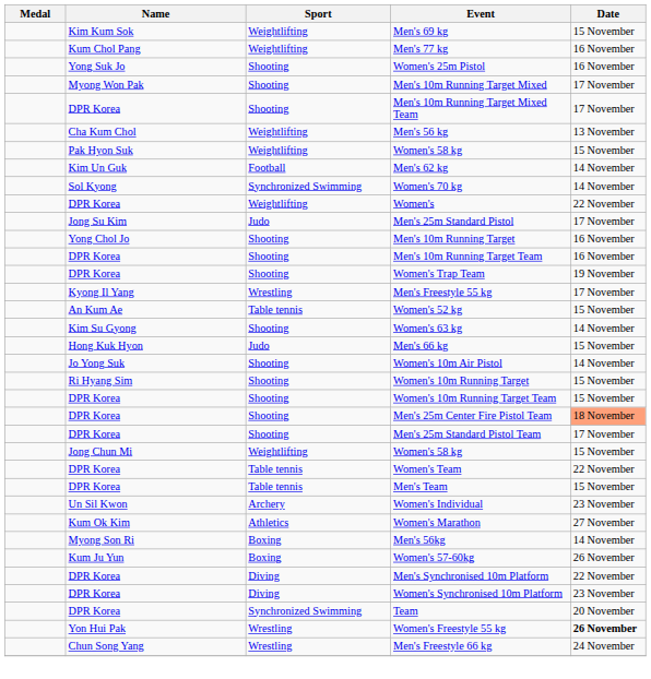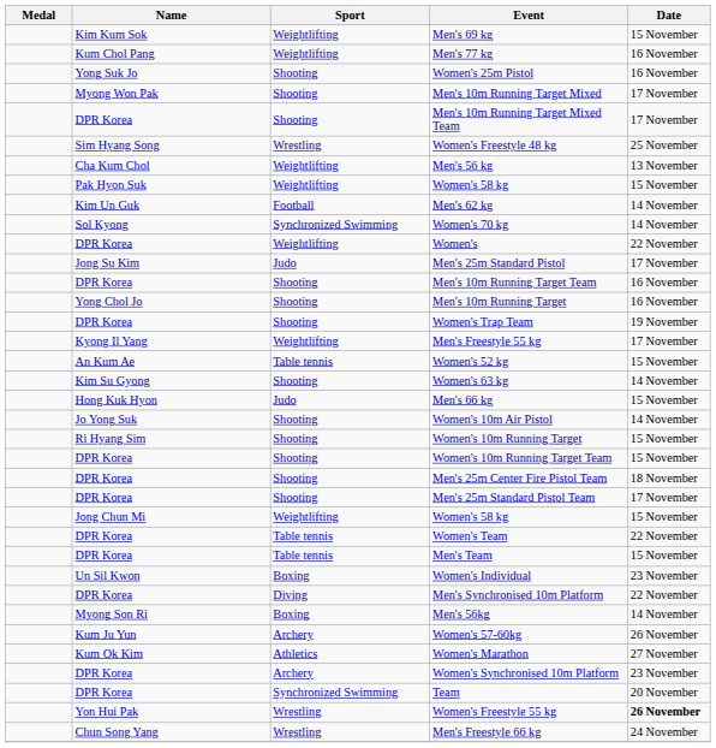 <table class="wikitable sortable" style="font-size:100%">
 <tr>
 <th width="80">Medal</th>
 <th width="250">Name</th>
 <th width="200">Sport</th>
 <th width="250">Event</th>
 <th width="100">Date</th>
 </tr>
 <tr>
 <td></td>
 <td><a href='#'>Kim Kum Sok</a></td>
 <td><a href='#'>Weightlifting</a></td>
 <td><a href='#'>Men's 69 kg</a></td>
 <td>15 November</td>
 </tr>
 <tr>
 <td></td>
 <td><a href='#'>Kum Chol Pang</a></td>
 <td><a href='#'>Weightlifting</a></td>
 <td><a href='#'>Men's 77 kg</a></td>
 <td>16 November</td>
 </tr>
 <tr>
 <td></td>
 <td><a href='#'>Yong Suk Jo</a></td>
 <td><a href='#'>Shooting</a></td>
 <td><a href='#'>Women's 25m Pistol</a></td>
 <td>16 November</td>
 </tr>
 <tr>
 <td></td>
 <td><a href='#'>Myong Won Pak</a></td>
 <td><a href='#'>Shooting</a></td>
 <td><a href='#'>Men's 10m Running Target Mixed</a></td>
 <td>17 November</td>
 </tr>
 <tr>
 <td></td>
 <td><a href='#'>DPR Korea</a></td>
 <td><a href='#'>Shooting</a></td>
 <td><a href='#'>Men's 10m Running Target Mixed Team</a></td>
 <td>17 November</td>
 </tr>
 <tr>
 <td></td>
+<td><a href='#'>Sim Hyang Song</a></td>
+<td><a href='#'>Wrestling</a></td>
+<td><a href='#'>Women's Freestyle 48 kg</a></td>
+<td>25 November</td>
+</tr>
+<tr>
+<td></td>
 <td><a href='#'>Cha Kum Chol</a></td>
 <td><a href='#'>Weightlifting</a></td>
 <td><a href='#'>Men's 56 kg</a></td>
 <td>13 November</td>
 </tr>
 <tr>
 <td></td>
 <td><a href='#'>Pak Hyon Suk</a></td>
 <td><a href='#'>Weightlifting</a></td>
 <td><a href='#'>Women's 58 kg</a></td>
 <td>15 November</td>
 </tr>
 <tr>
 <td></td>
 <td><a href='#'>Kim Un Guk</a></td>
 <td><a href='#'>Football</a></td>
 <td><a href='#'>Men's 62 kg</a></td>
 <td>14 November</td>
 </tr>
 <tr>
 <td></td>
 <td><a href='#'>Sol Kyong</a></td>
 <td><a href='#'>Synchronized Swimming</a></td>
 <td><a href='#'>Women's 70 kg</a></td>
 <td>14 November</td>
 </tr>
 <tr>
 <td></td>
 <td><a href='#'>DPR Korea</a></td>
 <td><a href='#'>Weightlifting</a></td>
 <td><a href='#'>Women's</a></td>
 <td>22 November</td>
 </tr>
 <tr>
 <td></td>
 <td><a href='#'>Jong Su Kim</a></td>
 <td><a href='#'>Judo</a></td>
 <td><a href='#'>Men's 25m Standard Pistol</a></td>
 <td>17 November</td>
 </tr>
 <tr>
 <td></td>
-<td><a href='#'>Yong Chol Jo</a></td>
+<td><a href='#'>DPR Korea</a></td>
 <td><a href='#'>Shooting</a></td>
-<td><a href='#'>Men's 10m Running Target</a></td>
+<td><a href='#'>Men's 10m Running Target Team</a></td>
 <td>16 November</td>
 </tr>
 <tr>
 <td></td>
-<td><a href='#'>DPR Korea</a></td>
+<td><a href='#'>Yong Chol Jo</a></td>
 <td><a href='#'>Shooting</a></td>
-<td><a href='#'>Men's 10m Running Target Team</a></td>
+<td><a href='#'>Men's 10m Running Target</a></td>
 <td>16 November</td>
 </tr>
 <tr>
 <td></td>
 <td><a href='#'>DPR Korea</a></td>
 <td><a href='#'>Shooting</a></td>
 <td><a href='#'>Women's Trap Team</a></td>
 <td>19 November</td>
 </tr>
 <tr>
 <td></td>
 <td><a href='#'>Kyong Il Yang</a></td>
-<td><a href='#'>Wrestling</a></td>
+<td><a href='#'>Weightlifting</a></td>
 <td><a href='#'>Men's Freestyle 55 kg</a></td>
 <td>17 November</td>
 </tr>
 <tr>
 <td></td>
 <td><a href='#'>An Kum Ae</a></td>
 <td><a href='#'>Table tennis</a></td>
 <td><a href='#'>Women's 52 kg</a></td>
 <td>15 November</td>
 </tr>
 <tr>
 <td></td>
 <td><a href='#'>Kim Su Gyong</a></td>
 <td><a href='#'>Shooting</a></td>
 <td><a href='#'>Women's 63 kg</a></td>
 <td>14 November</td>
 </tr>
 <tr>
 <td></td>
 <td><a href='#'>Hong Kuk Hyon</a></td>
 <td><a href='#'>Judo</a></td>
 <td><a href='#'>Men's 66 kg</a></td>
 <td>15 November</td>
 </tr>
 <tr>
 <td></td>
 <td><a href='#'>Jo Yong Suk</a></td>
 <td><a href='#'>Shooting</a></td>
 <td><a href='#'>Women's 10m Air Pistol</a></td>
 <td>14 November</td>
 </tr>
 <tr>
 <td></td>
 <td><a href='#'>Ri Hyang Sim</a></td>
 <td><a href='#'>Shooting</a></td>
 <td><a href='#'>Women's 10m Running Target</a></td>
 <td>15 November</td>
 </tr>
 <tr>
 <td></td>
 <td><a href='#'>DPR Korea</a></td>
 <td><a href='#'>Shooting</a></td>
 <td><a href='#'>Women's 10m Running Target Team</a></td>
 <td>15 November</td>
 </tr>
 <tr>
 <td></td>
 <td><a href='#'>DPR Korea</a></td>
 <td><a href='#'>Shooting</a></td>
 <td><a href='#'>Men's 25m Center Fire Pistol Team</a></td>
-<td style="background: lightsalmon;">18 November</td>
+<td>18 November</td>
 </tr>
 <tr>
 <td></td>
 <td><a href='#'>DPR Korea</a></td>
 <td><a href='#'>Shooting</a></td>
 <td><a href='#'>Men's 25m Standard Pistol Team</a></td>
 <td>17 November</td>
 </tr>
 <tr>
 <td></td>
 <td><a href='#'>Jong Chun Mi</a></td>
 <td><a href='#'>Weightlifting</a></td>
 <td><a href='#'>Women's 58 kg</a></td>
 <td>15 November</td>
 </tr>
 <tr>
 <td></td>
 <td><a href='#'>DPR Korea</a></td>
 <td><a href='#'>Table tennis</a></td>
 <td><a href='#'>Women's Team</a></td>
 <td>22 November</td>
 </tr>
 <tr>
 <td></td>
 <td><a href='#'>DPR Korea</a></td>
 <td><a href='#'>Table tennis</a></td>
 <td><a href='#'>Men's Team</a></td>
 <td>15 November</td>
 </tr>
 <tr>
 <td></td>
 <td><a href='#'>Un Sil Kwon</a></td>
-<td><a href='#'>Archery</a></td>
+<td><a href='#'>Boxing</a></td>
 <td><a href='#'>Women's Individual</a></td>
 <td>23 November</td>
 </tr>
 <tr>
 <td></td>
-<td><a href='#'>Kum Ok Kim</a></td>
-<td><a href='#'>Athletics</a></td>
-<td><a href='#'>Women's Marathon</a></td>
-<td>27 November</td>
+<td><a href='#'>DPR Korea</a></td>
+<td><a href='#'>Diving</a></td>
+<td><a href='#'>Men's Synchronised 10m Platform</a></td>
+<td>22 November</td>
 </tr>
 <tr>
 <td></td>
 <td><a href='#'>Myong Son Ri</a></td>
 <td><a href='#'>Boxing</a></td>
 <td><a href='#'>Men's 56kg</a></td>
 <td>14 November</td>
 </tr>
 <tr>
 <td></td>
 <td><a href='#'>Kum Ju Yun</a></td>
-<td><a href='#'>Boxing</a></td>
+<td><a href='#'>Archery</a></td>
 <td><a href='#'>Women's 57-60kg</a></td>
 <td>26 November</td>
 </tr>
 <tr>
 <td></td>
-<td><a href='#'>DPR Korea</a></td>
-<td><a href='#'>Diving</a></td>
-<td><a href='#'>Men's Synchronised 10m Platform</a></td>
-<td>22 November</td>
+<td><a href='#'>Kum Ok Kim</a></td>
+<td><a href='#'>Athletics</a></td>
+<td><a href='#'>Women's Marathon</a></td>
+<td>27 November</td>
 </tr>
 <tr>
 <td></td>
 <td><a href='#'>DPR Korea</a></td>
-<td><a href='#'>Diving</a></td>
+<td><a href='#'>Archery</a></td>
 <td><a href='#'>Women's Synchronised 10m Platform</a></td>
 <td>23 November</td>
 </tr>
 <tr>
 <td></td>
 <td><a href='#'>DPR Korea</a></td>
 <td><a href='#'>Synchronized Swimming</a></td>
 <td><a href='#'>Team</a></td>
 <td>20 November</td>
 </tr>
 <tr>
 <td></td>
 <td><a href='#'>Yon Hui Pak</a></td>
 <td><a href='#'>Wrestling</a></td>
 <td><a href='#'>Women's Freestyle 55 kg</a></td>
 <td><strong>26 November</strong></td>
 </tr>
 <tr>
 <td></td>
 <td><a href='#'>Chun Song Yang</a></td>
 <td><a href='#'>Wrestling</a></td>
 <td><a href='#'>Men's Freestyle 66 kg</a></td>
 <td>24 November</td>
 </tr>
 <tr>
 </tr>
 </table>
